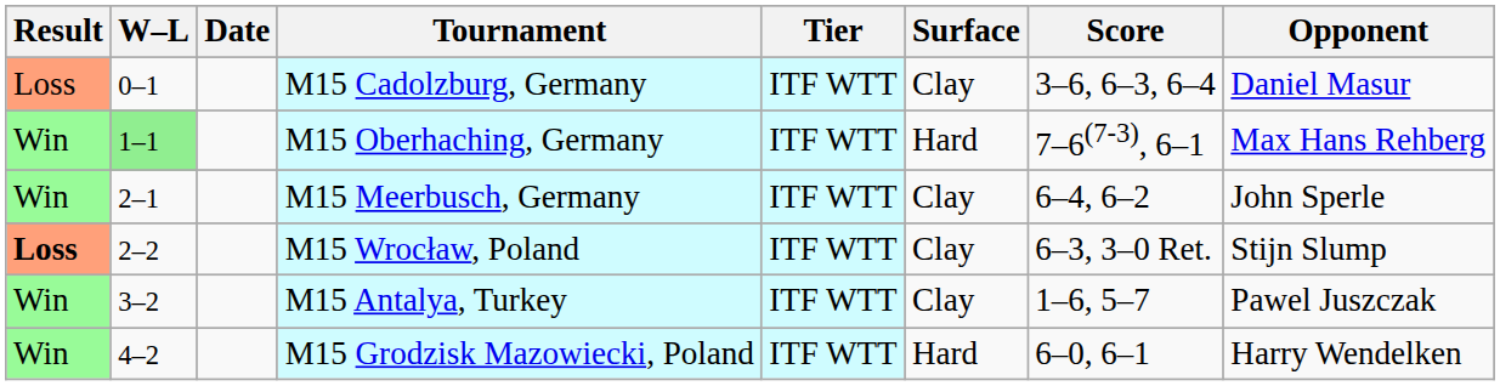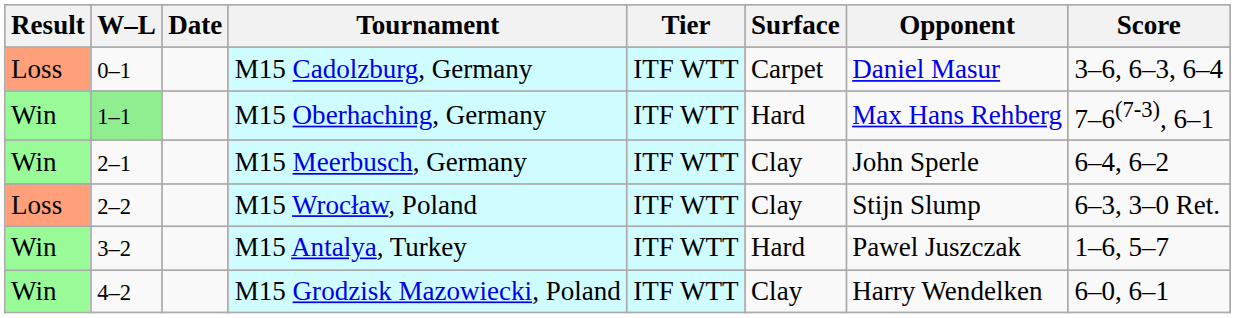 <table class="wikitable sortable">
 <tr>
 <th>Result</th>
 <th class="unsortable">W–L</th>
 <th>Date</th>
 <th>Tournament</th>
 <th>Tier</th>
 <th>Surface</th>
+<th>Opponent</th>
 <th class="unsortable">Score</th>
-<th>Opponent</th>
 </tr>
 <tr>
 <td style=background:#ffa07a>Loss</td>
 <td><small>0–1</small></td>
 <td></td>
 <td style=background:#cffcff>M15 <a href='#'>Cadolzburg</a>, Germany</td>
 <td style=background:#cffcff>ITF WTT</td>
-<td>Clay</td>
+<td>Carpet</td>
+<td> <a href='#'>Daniel Masur</a></td>
 <td>3–6, 6–3, 6–4</td>
-<td> <a href='#'>Daniel Masur</a></td>
 </tr>
 <tr>
 <td bgcolor=98FB98>Win</td>
 <td style="background: lightgreen;"><small>1–1</small></td>
 <td></td>
 <td style=background:#cffcff>M15 <a href='#'>Oberhaching</a>, Germany</td>
 <td style=background:#cffcff>ITF WTT</td>
 <td>Hard</td>
+<td> <a href='#'>Max Hans Rehberg</a></td>
 <td>7–6<sup>(7-3)</sup>, 6–1</td>
-<td> <a href='#'>Max Hans Rehberg</a></td>
 </tr>
 <tr>
 <td bgcolor=98FB98>Win</td>
 <td><small>2–1</small></td>
 <td></td>
 <td style=background:#cffcff>M15 <a href='#'>Meerbusch</a>, Germany</td>
 <td style=background:#cffcff>ITF WTT</td>
 <td>Clay</td>
+<td> John Sperle</td>
 <td>6–4, 6–2</td>
-<td> John Sperle</td>
 </tr>
 <tr>
-<td style=background:#ffa07a><strong>Loss</strong></td>
+<td style=background:#ffa07a>Loss</td>
 <td><small>2–2</small></td>
 <td></td>
 <td style=background:#cffcff>M15 <a href='#'>Wrocław</a>, Poland</td>
 <td style=background:#cffcff>ITF WTT</td>
 <td>Clay</td>
+<td> Stijn Slump</td>
 <td>6–3, 3–0 Ret.</td>
-<td> Stijn Slump</td>
 </tr>
 <tr>
 <td bgcolor=98FB98>Win</td>
 <td><small>3–2</small></td>
 <td></td>
 <td style=background:#cffcff>M15 <a href='#'>Antalya</a>, Turkey</td>
 <td style=background:#cffcff>ITF WTT</td>
-<td>Clay</td>
+<td>Hard</td>
+<td> Pawel Juszczak</td>
 <td>1–6, 5–7</td>
-<td> Pawel Juszczak</td>
 </tr>
 <tr>
 <td bgcolor=98FB98>Win</td>
 <td><small>4–2</small></td>
 <td></td>
 <td style=background:#cffcff>M15 <a href='#'>Grodzisk Mazowiecki</a>, Poland</td>
 <td style=background:#cffcff>ITF WTT</td>
-<td>Hard</td>
+<td>Clay</td>
+<td> Harry Wendelken</td>
 <td>6–0, 6–1</td>
-<td> Harry Wendelken</td>
 </tr>
 </table>
